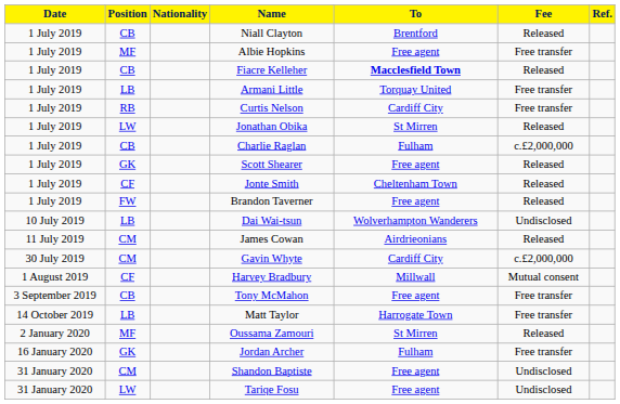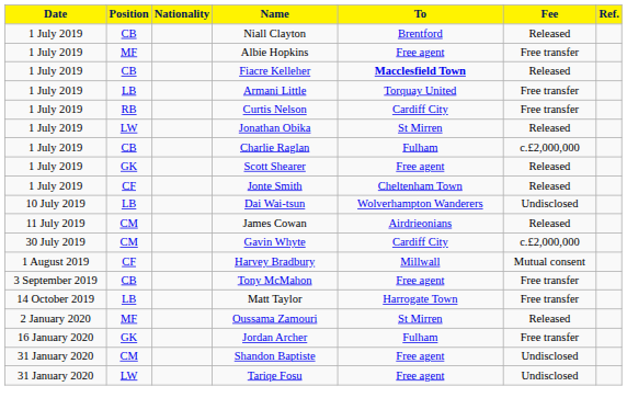 <table class="wikitable"  style="text-align:center; font-size:90%; ">
 <tr>
 <th style="background:#fff300; color:#001958; width:120px;">Date</th>
 <th style="background:#fff300; color:#001958; width:50px;">Position</th>
 <th style="background:#fff300; color:#001958; width:50px;">Nationality</th>
 <th style="background:#fff300; color:#001958; width:150px;">Name</th>
 <th style="background:#fff300; color:#001958; width:200px;">To</th>
 <th style="background:#fff300; color:#001958; width:110px;">Fee</th>
 <th style="background:#fff300; color:#001958; width:25px;">Ref.</th>
 </tr>
 <tr>
 <td>1 July 2019</td>
 <td><a href='#'>CB</a></td>
 <td></td>
 <td>Niall Clayton</td>
 <td> <a href='#'>Brentford</a></td>
 <td>Released</td>
 <td></td>
 </tr>
 <tr>
 <td>1 July 2019</td>
 <td><a href='#'>MF</a></td>
 <td></td>
 <td>Albie Hopkins</td>
 <td> <a href='#'>Free agent</a></td>
 <td>Free transfer</td>
 <td></td>
 </tr>
 <tr>
 <td>1 July 2019</td>
 <td><a href='#'>CB</a></td>
 <td></td>
 <td><a href='#'>Fiacre Kelleher</a></td>
 <td><strong> <a href='#'>Macclesfield Town</a></strong></td>
 <td>Released</td>
 <td></td>
 </tr>
 <tr>
 <td>1 July 2019</td>
 <td><a href='#'>LB</a></td>
 <td></td>
 <td><a href='#'>Armani Little</a></td>
 <td> <a href='#'>Torquay United</a></td>
 <td>Free transfer</td>
 <td></td>
 </tr>
 <tr>
 <td>1 July 2019</td>
 <td><a href='#'>RB</a></td>
 <td></td>
 <td><a href='#'>Curtis Nelson</a></td>
 <td> <a href='#'>Cardiff City</a></td>
 <td>Free transfer</td>
 <td></td>
 </tr>
 <tr>
 <td>1 July 2019</td>
 <td><a href='#'>LW</a></td>
 <td></td>
 <td><a href='#'>Jonathan Obika</a></td>
 <td> <a href='#'>St Mirren</a></td>
 <td>Released</td>
 <td></td>
 </tr>
 <tr>
 <td>1 July 2019</td>
 <td><a href='#'>CB</a></td>
 <td></td>
 <td><a href='#'>Charlie Raglan</a></td>
 <td> <a href='#'>Fulham</a></td>
 <td>c.£2,000,000</td>
 <td></td>
 </tr>
 <tr>
 <td>1 July 2019</td>
 <td><a href='#'>GK</a></td>
 <td></td>
 <td><a href='#'>Scott Shearer</a></td>
 <td> <a href='#'>Free agent</a></td>
 <td>Released</td>
 <td></td>
 </tr>
 <tr>
 <td>1 July 2019</td>
 <td><a href='#'>CF</a></td>
 <td></td>
 <td><a href='#'>Jonte Smith</a></td>
 <td> <a href='#'>Cheltenham Town</a></td>
-<td>Released</td>
-<td></td>
-</tr>
-<tr>
-<td>1 July 2019</td>
-<td><a href='#'>FW</a></td>
-<td></td>
-<td>Brandon Taverner</td>
-<td> <a href='#'>Free agent</a></td>
 <td>Released</td>
 <td></td>
 </tr>
 <tr>
 <td>10 July 2019</td>
 <td><a href='#'>LB</a></td>
 <td></td>
 <td><a href='#'>Dai Wai-tsun</a></td>
 <td> <a href='#'>Wolverhampton Wanderers</a></td>
 <td>Undisclosed</td>
 <td></td>
 </tr>
 <tr>
 <td>11 July 2019</td>
 <td><a href='#'>CM</a></td>
 <td></td>
 <td>James Cowan</td>
 <td> <a href='#'>Airdrieonians</a></td>
 <td>Released</td>
 <td></td>
 </tr>
 <tr>
 <td>30 July 2019</td>
 <td><a href='#'>CM</a></td>
 <td></td>
 <td><a href='#'>Gavin Whyte</a></td>
 <td> <a href='#'>Cardiff City</a></td>
 <td>c.£2,000,000</td>
 <td></td>
 </tr>
 <tr>
 <td>1 August 2019</td>
 <td><a href='#'>CF</a></td>
 <td></td>
 <td><a href='#'>Harvey Bradbury</a></td>
 <td> <a href='#'>Millwall</a></td>
 <td>Mutual consent</td>
 <td></td>
 </tr>
 <tr>
 <td>3 September 2019</td>
 <td><a href='#'>CB</a></td>
 <td></td>
 <td><a href='#'>Tony McMahon</a></td>
 <td> <a href='#'>Free agent</a></td>
 <td>Free transfer</td>
 <td></td>
 </tr>
 <tr>
 <td>14 October 2019</td>
 <td><a href='#'>LB</a></td>
 <td></td>
 <td>Matt Taylor</td>
 <td> <a href='#'>Harrogate Town</a></td>
 <td>Free transfer</td>
 <td></td>
 </tr>
 <tr>
 <td>2 January 2020</td>
 <td><a href='#'>MF</a></td>
 <td></td>
 <td><a href='#'>Oussama Zamouri</a></td>
 <td> <a href='#'>St Mirren</a></td>
 <td>Released</td>
 <td></td>
 </tr>
 <tr>
 <td>16 January 2020</td>
 <td><a href='#'>GK</a></td>
 <td></td>
 <td><a href='#'>Jordan Archer</a></td>
 <td> <a href='#'>Fulham</a></td>
 <td>Free transfer</td>
 <td></td>
 </tr>
 <tr>
 <td>31 January 2020</td>
 <td><a href='#'>CM</a></td>
 <td></td>
 <td><a href='#'>Shandon Baptiste</a></td>
 <td> <a href='#'>Free agent</a></td>
 <td>Undisclosed</td>
 <td></td>
 </tr>
 <tr>
 <td>31 January 2020</td>
 <td><a href='#'>LW</a></td>
 <td></td>
 <td><a href='#'>Tariqe Fosu</a></td>
 <td> <a href='#'>Free agent</a></td>
 <td>Undisclosed</td>
 <td></td>
 </tr>
 </table>
